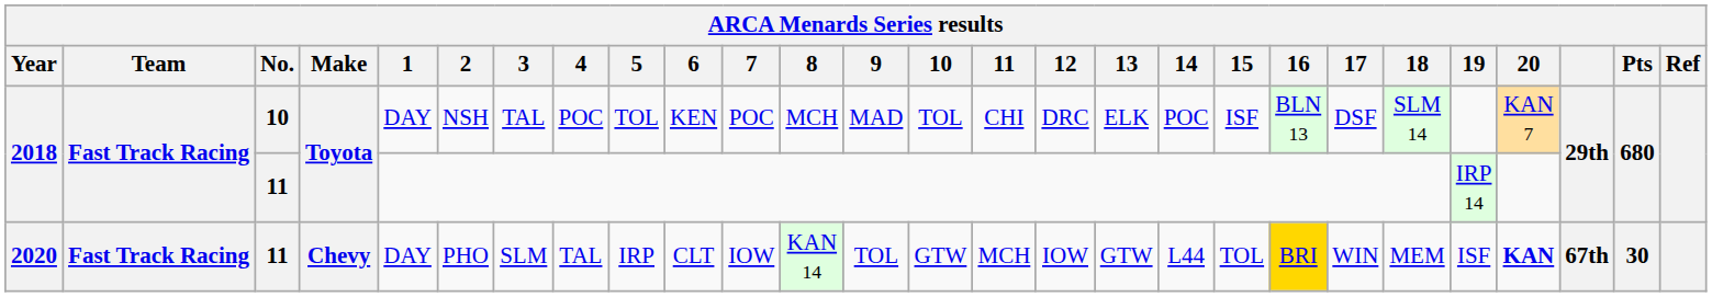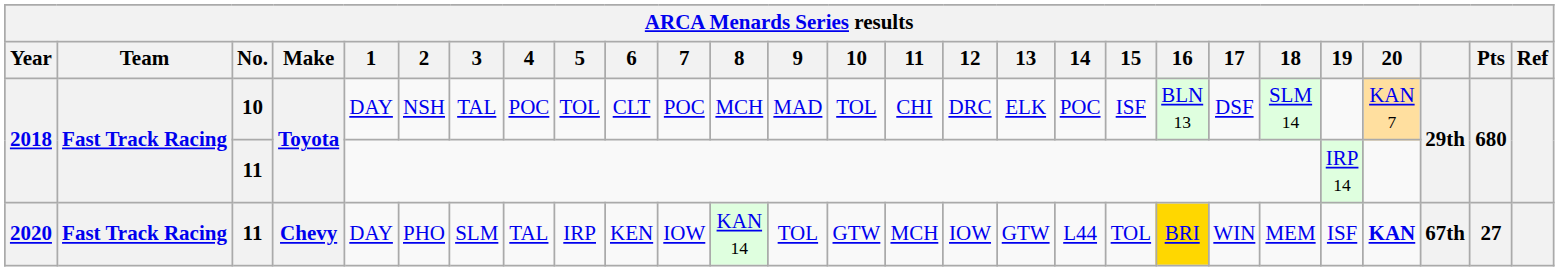 <table class="wikitable" style="text-align:center; font-size:75%">
 <tr>
 <th colspan=27><a href='#'>ARCA Menards Series</a> results</th>
 </tr>
 <tr>
 <th>Year</th>
 <th>Team</th>
 <th>No.</th>
 <th>Make</th>
 <th>1</th>
 <th>2</th>
 <th>3</th>
 <th>4</th>
 <th>5</th>
 <th>6</th>
 <th>7</th>
 <th>8</th>
 <th>9</th>
 <th>10</th>
 <th>11</th>
 <th>12</th>
 <th>13</th>
 <th>14</th>
 <th>15</th>
 <th>16</th>
 <th>17</th>
 <th>18</th>
 <th>19</th>
 <th>20</th>
 <th></th>
 <th>Pts</th>
 <th>Ref</th>
 </tr>
 <tr>
 <th rowspan=2><a href='#'>2018</a></th>
 <th rowspan=2><a href='#'>Fast Track Racing</a></th>
 <th>10</th>
 <th rowspan=2><a href='#'>Toyota</a></th>
 <td><a href='#'>DAY</a></td>
 <td><a href='#'>NSH</a></td>
 <td><a href='#'>TAL</a></td>
 <td><a href='#'>POC</a></td>
 <td><a href='#'>TOL</a></td>
-<td><a href='#'>KEN</a></td>
+<td><a href='#'>CLT</a></td>
 <td><a href='#'>POC</a></td>
 <td><a href='#'>MCH</a></td>
 <td><a href='#'>MAD</a></td>
 <td><a href='#'>TOL</a></td>
 <td><a href='#'>CHI</a></td>
 <td><a href='#'>DRC</a></td>
 <td><a href='#'>ELK</a></td>
 <td><a href='#'>POC</a></td>
 <td><a href='#'>ISF</a></td>
 <td style="background:#DFFFDF;"><a href='#'>BLN</a><br><small>13</small></td>
 <td><a href='#'>DSF</a></td>
 <td style="background:#DFFFDF;"><a href='#'>SLM</a><br><small>14</small></td>
 <td></td>
 <td style="background:#FFDF9F;"><a href='#'>KAN</a><br><small>7</small></td>
 <th rowspan=2>29th</th>
 <th rowspan=2>680</th>
 <th rowspan=2></th>
 </tr>
 <tr>
 <th>11</th>
 <td colspan=18></td>
 <td style="background:#DFFFDF;"><a href='#'>IRP</a><br><small>14</small></td>
 <td></td>
 </tr>
 <tr>
 <th><a href='#'>2020</a></th>
 <th><a href='#'>Fast Track Racing</a></th>
 <th>11</th>
 <th><a href='#'>Chevy</a></th>
 <td><a href='#'>DAY</a></td>
 <td><a href='#'>PHO</a></td>
 <td><a href='#'>SLM</a></td>
 <td><a href='#'>TAL</a></td>
 <td><a href='#'>IRP</a></td>
-<td><a href='#'>CLT</a></td>
+<td><a href='#'>KEN</a></td>
 <td><a href='#'>IOW</a></td>
 <td style="background:#DFFFDF;"><a href='#'>KAN</a><br><small>14</small></td>
 <td><a href='#'>TOL</a></td>
 <td><a href='#'>GTW</a></td>
 <td><a href='#'>MCH</a></td>
 <td><a href='#'>IOW</a></td>
 <td><a href='#'>GTW</a></td>
 <td><a href='#'>L44</a></td>
 <td><a href='#'>TOL</a></td>
 <td style="background: gold;"><a href='#'>BRI</a></td>
 <td><a href='#'>WIN</a></td>
 <td><a href='#'>MEM</a></td>
 <td><a href='#'>ISF</a></td>
 <td><strong><a href='#'>KAN</a></strong></td>
 <th>67th</th>
-<th>30</th>
+<th>27</th>
 <th></th>
 </tr>
 </table>
